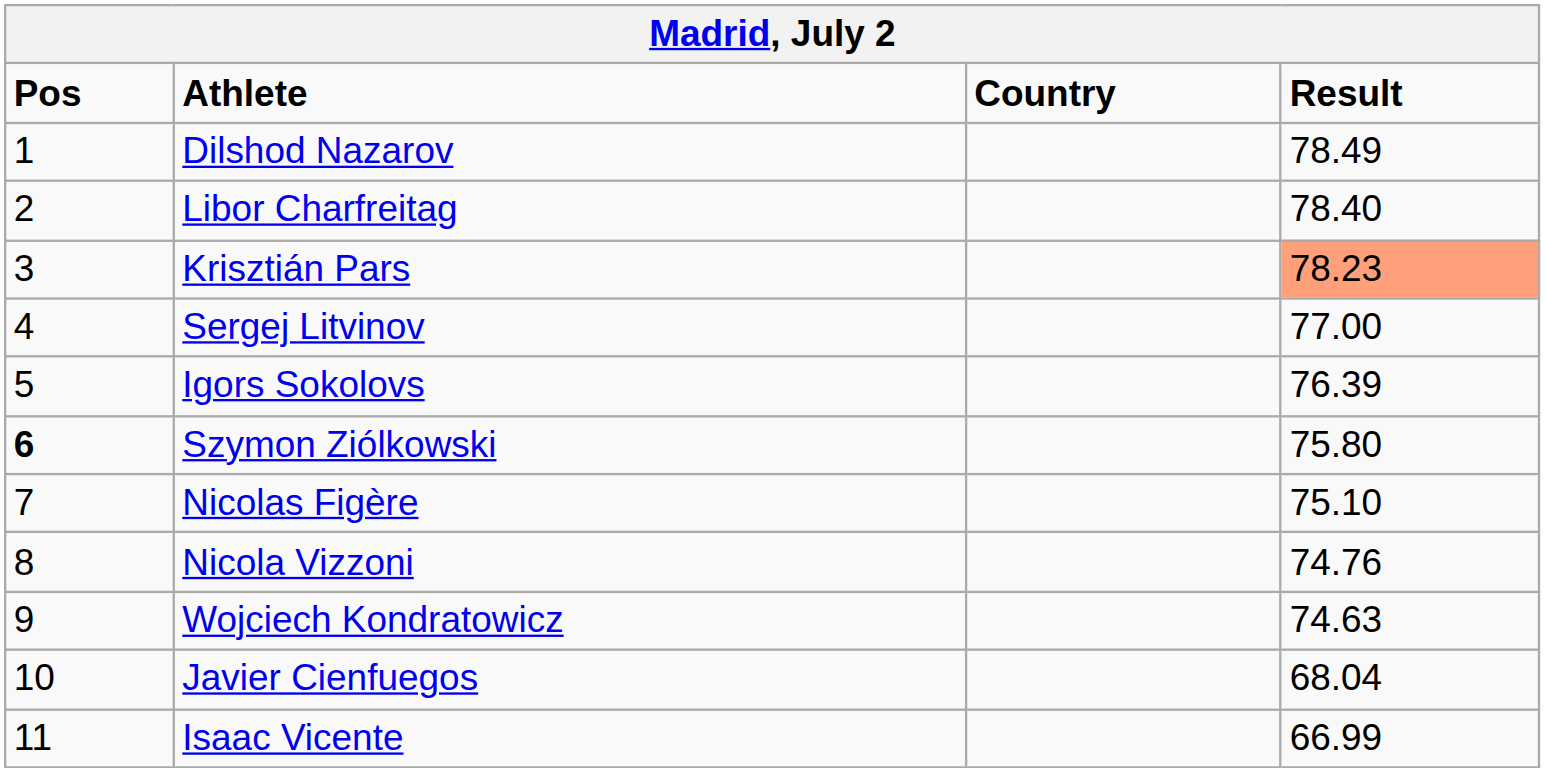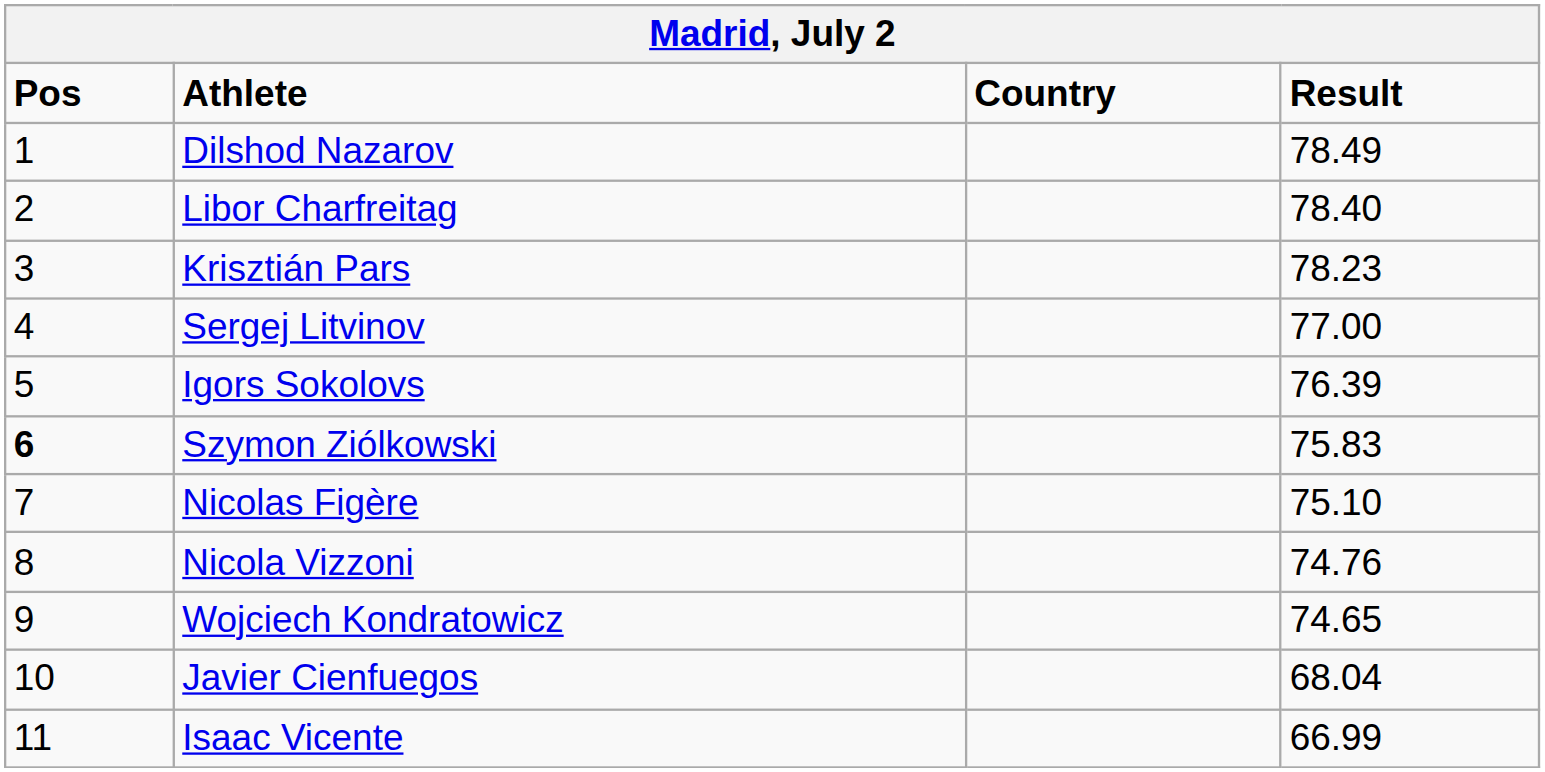 <table class="wikitable collapsible collapsed" width="42%">
 <tr>
 <th colspan="4"> <a href='#'>Madrid</a>, July 2</th>
 </tr>
 <tr>
 <td><strong>Pos</strong></td>
 <td><strong>Athlete</strong></td>
 <td><strong>Country</strong></td>
 <td><strong>Result</strong></td>
 </tr>
 <tr>
 <td>1</td>
 <td><a href='#'>Dilshod Nazarov</a></td>
 <td></td>
 <td>78.49</td>
 </tr>
 <tr>
 <td>2</td>
 <td><a href='#'>Libor Charfreitag</a></td>
 <td></td>
 <td>78.40</td>
 </tr>
 <tr>
 <td>3</td>
 <td><a href='#'>Krisztián Pars</a></td>
 <td></td>
-<td style="background: lightsalmon;">78.23</td>
+<td>78.23</td>
 </tr>
 <tr>
 <td>4</td>
 <td><a href='#'>Sergej Litvinov</a></td>
 <td></td>
 <td>77.00</td>
 </tr>
 <tr>
 <td>5</td>
 <td><a href='#'>Igors Sokolovs</a></td>
 <td></td>
 <td>76.39</td>
 </tr>
 <tr>
 <td><strong>6</strong></td>
 <td><a href='#'>Szymon Ziólkowski</a></td>
 <td></td>
-<td>75.80</td>
+<td>75.83</td>
 </tr>
 <tr>
 <td>7</td>
 <td><a href='#'>Nicolas Figère</a></td>
 <td></td>
 <td>75.10</td>
 </tr>
 <tr>
 <td>8</td>
 <td><a href='#'>Nicola Vizzoni</a></td>
 <td></td>
 <td>74.76</td>
 </tr>
 <tr>
 <td>9</td>
 <td><a href='#'>Wojciech Kondratowicz</a></td>
 <td></td>
-<td>74.63</td>
+<td>74.65</td>
 </tr>
 <tr>
 <td>10</td>
 <td><a href='#'>Javier Cienfuegos</a></td>
 <td></td>
 <td>68.04</td>
 </tr>
 <tr>
 <td>11</td>
 <td><a href='#'>Isaac Vicente</a></td>
 <td></td>
 <td>66.99</td>
 </tr>
 </table>
